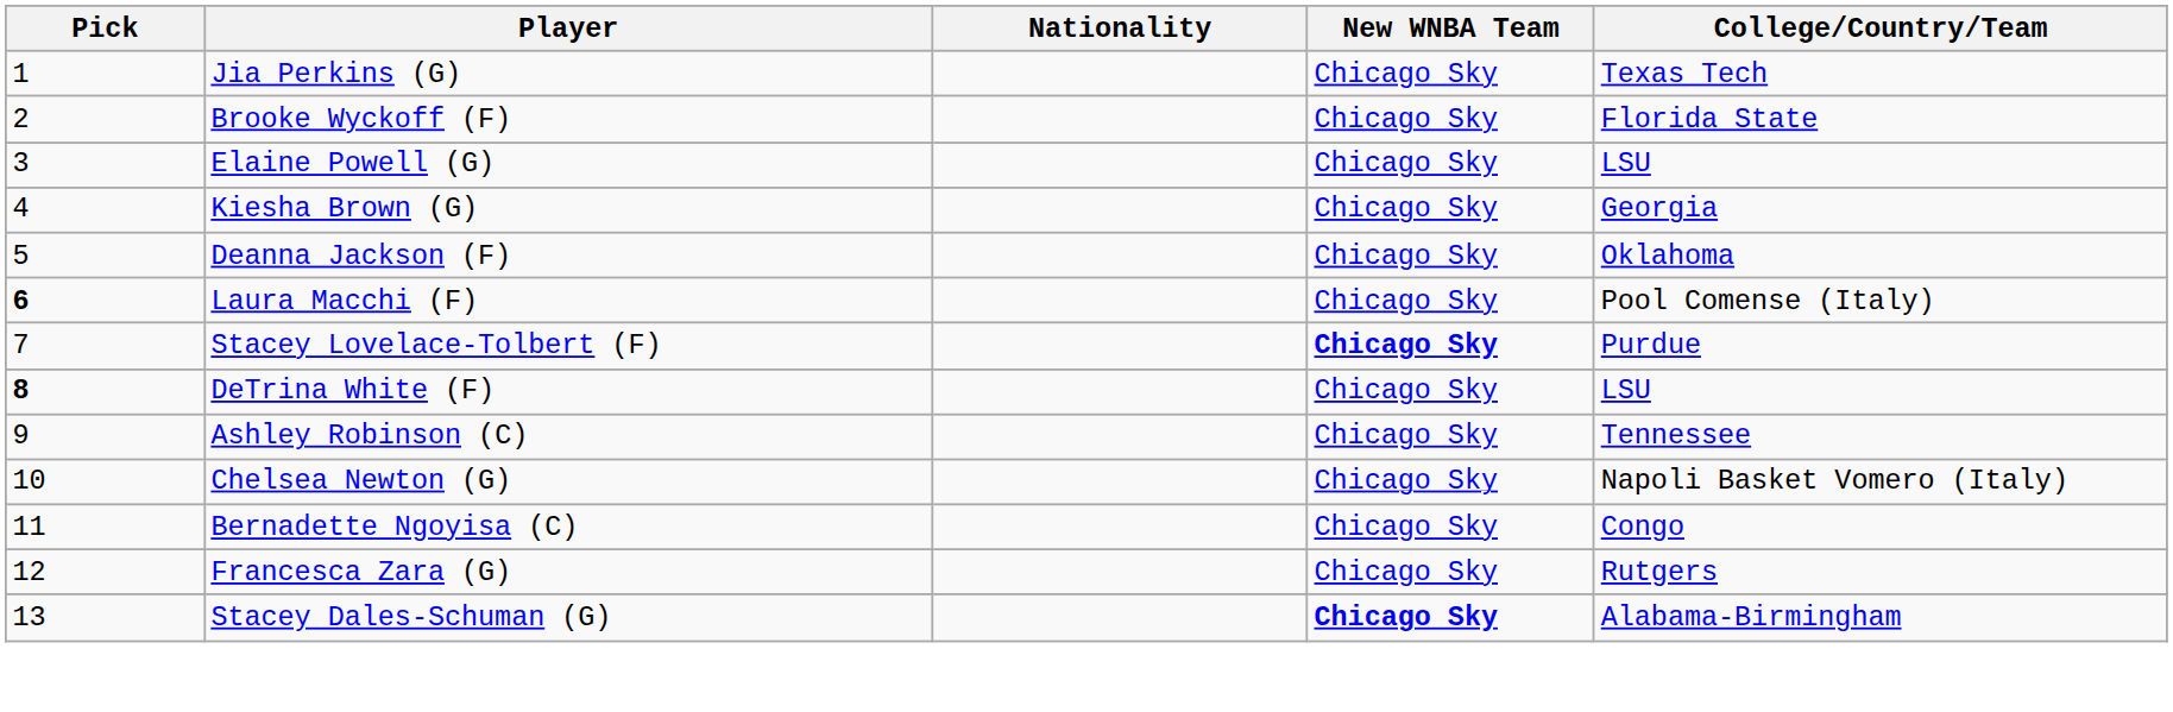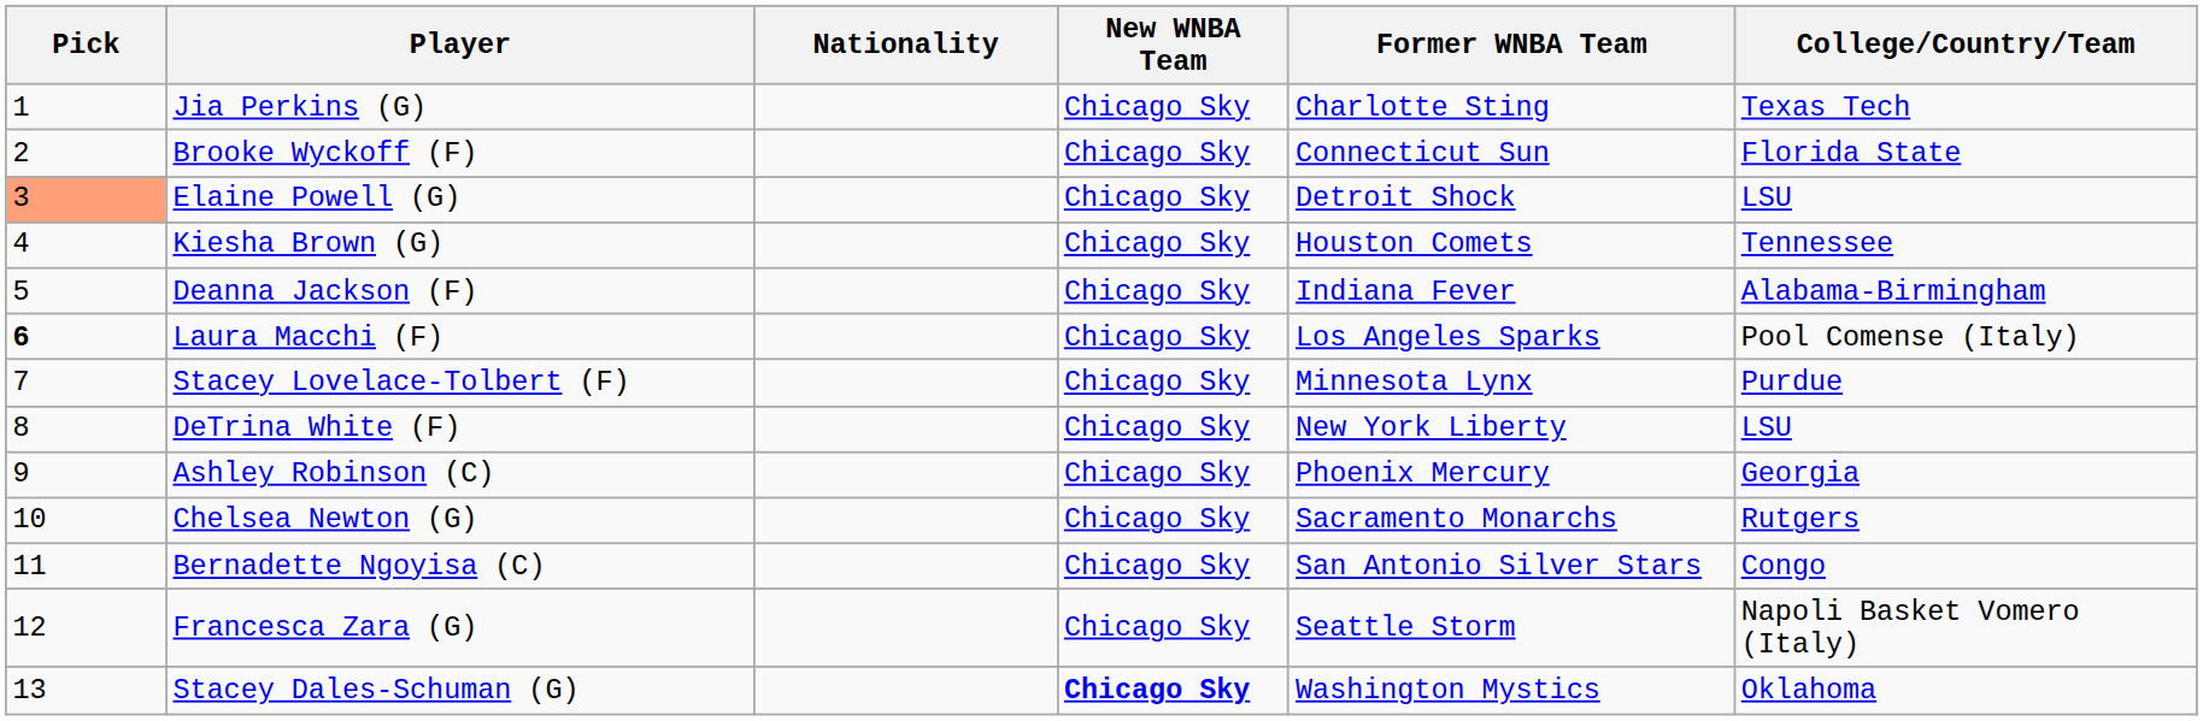 <table class="wikitable" style="width:80%">
 <tr>
 <th width=50>Pick</th>
 <th width=200>Player</th>
 <th width=100>Nationality</th>
 <th width=75>New WNBA Team</th>
+<th width=150>Former WNBA Team</th>
 <th width=100>College/Country/Team</th>
 </tr>
 <tr>
 <td>1</td>
 <td><a href='#'>Jia Perkins</a> (G)</td>
 <td></td>
 <td><a href='#'>Chicago Sky</a></td>
+<td><a href='#'>Charlotte Sting</a></td>
 <td><a href='#'>Texas Tech</a></td>
 </tr>
 <tr>
 <td>2</td>
 <td><a href='#'>Brooke Wyckoff</a> (F)</td>
 <td></td>
 <td><a href='#'>Chicago Sky</a></td>
+<td><a href='#'>Connecticut Sun</a></td>
 <td><a href='#'>Florida State</a></td>
 </tr>
 <tr>
-<td>3</td>
+<td style="background: lightsalmon;">3</td>
 <td><a href='#'>Elaine Powell</a> (G)</td>
 <td></td>
 <td><a href='#'>Chicago Sky</a></td>
+<td><a href='#'>Detroit Shock</a></td>
 <td><a href='#'>LSU</a></td>
 </tr>
 <tr>
 <td>4</td>
 <td><a href='#'>Kiesha Brown</a> (G)</td>
 <td></td>
 <td><a href='#'>Chicago Sky</a></td>
-<td><a href='#'>Georgia</a></td>
+<td><a href='#'>Houston Comets</a></td>
+<td><a href='#'>Tennessee</a></td>
 </tr>
 <tr>
 <td>5</td>
 <td><a href='#'>Deanna Jackson</a> (F)</td>
 <td></td>
 <td><a href='#'>Chicago Sky</a></td>
-<td><a href='#'>Oklahoma</a></td>
+<td><a href='#'>Indiana Fever</a></td>
+<td><a href='#'>Alabama-Birmingham</a></td>
 </tr>
 <tr>
 <td><strong>6</strong></td>
 <td><a href='#'>Laura Macchi</a> (F)</td>
 <td></td>
 <td><a href='#'>Chicago Sky</a></td>
+<td><a href='#'>Los Angeles Sparks</a></td>
 <td>Pool Comense (Italy)</td>
 </tr>
 <tr>
 <td>7</td>
 <td><a href='#'>Stacey Lovelace-Tolbert</a> (F)</td>
 <td></td>
-<td><strong><a href='#'>Chicago Sky</a></strong></td>
+<td><a href='#'>Chicago Sky</a></td>
+<td><a href='#'>Minnesota Lynx</a></td>
 <td><a href='#'>Purdue</a></td>
 </tr>
 <tr>
-<td><strong>8</strong></td>
+<td>8</td>
 <td><a href='#'>DeTrina White</a> (F)</td>
 <td></td>
 <td><a href='#'>Chicago Sky</a></td>
+<td><a href='#'>New York Liberty</a></td>
 <td><a href='#'>LSU</a></td>
 </tr>
 <tr>
 <td>9</td>
 <td><a href='#'>Ashley Robinson</a> (C)</td>
 <td></td>
 <td><a href='#'>Chicago Sky</a></td>
-<td><a href='#'>Tennessee</a></td>
+<td><a href='#'>Phoenix Mercury</a></td>
+<td><a href='#'>Georgia</a></td>
 </tr>
 <tr>
 <td>10</td>
 <td><a href='#'>Chelsea Newton</a> (G)</td>
 <td></td>
 <td><a href='#'>Chicago Sky</a></td>
-<td>Napoli Basket Vomero (Italy)</td>
+<td><a href='#'>Sacramento Monarchs</a></td>
+<td><a href='#'>Rutgers</a></td>
 </tr>
 <tr>
 <td>11</td>
 <td><a href='#'>Bernadette Ngoyisa</a> (C)</td>
 <td></td>
 <td><a href='#'>Chicago Sky</a></td>
+<td><a href='#'>San Antonio Silver Stars</a></td>
 <td><a href='#'>Congo</a></td>
 </tr>
 <tr>
 <td>12</td>
 <td><a href='#'>Francesca Zara</a> (G)</td>
 <td></td>
 <td><a href='#'>Chicago Sky</a></td>
-<td><a href='#'>Rutgers</a></td>
+<td><a href='#'>Seattle Storm</a></td>
+<td>Napoli Basket Vomero (Italy)</td>
 </tr>
 <tr>
 <td>13</td>
 <td><a href='#'>Stacey Dales-Schuman</a> (G)</td>
 <td></td>
 <td><strong><a href='#'>Chicago Sky</a></strong></td>
-<td><a href='#'>Alabama-Birmingham</a></td>
+<td><a href='#'>Washington Mystics</a></td>
+<td><a href='#'>Oklahoma</a></td>
 </tr>
 </table>
